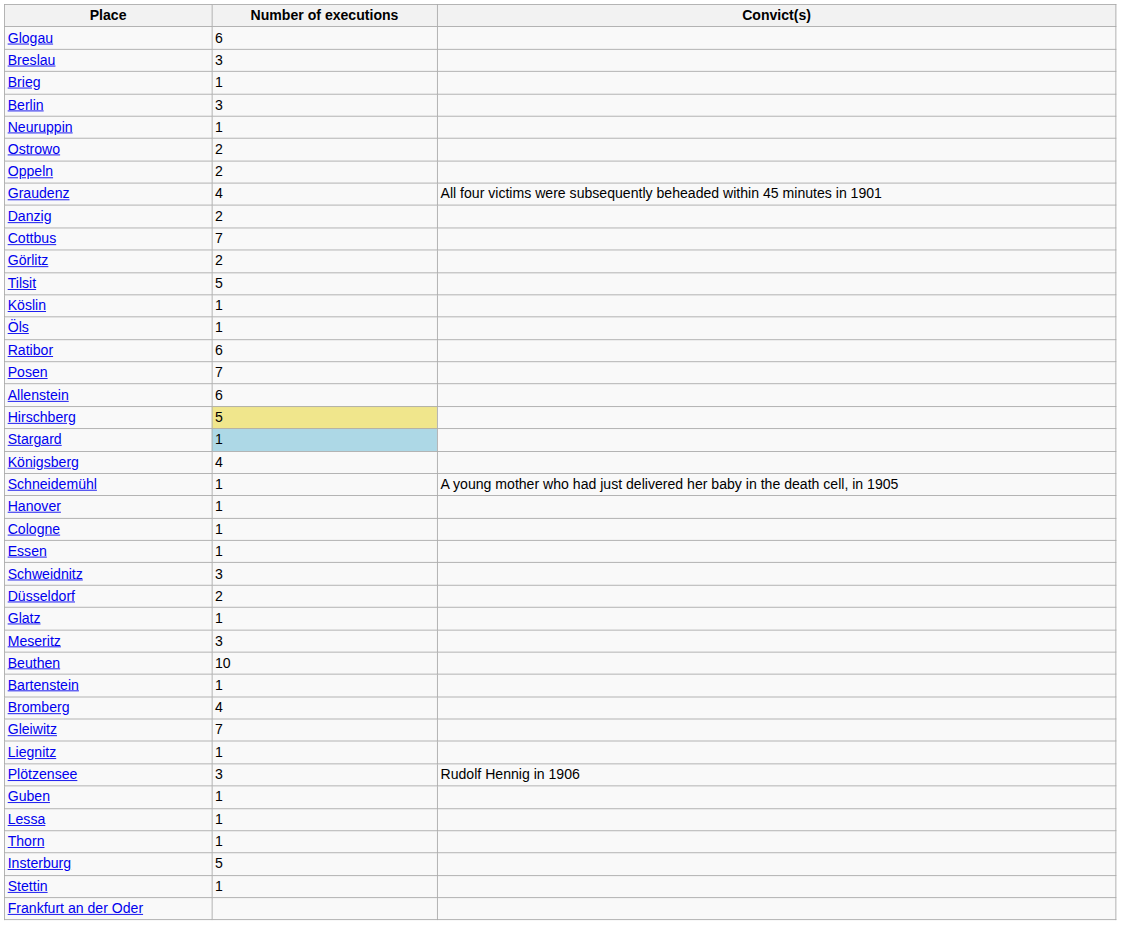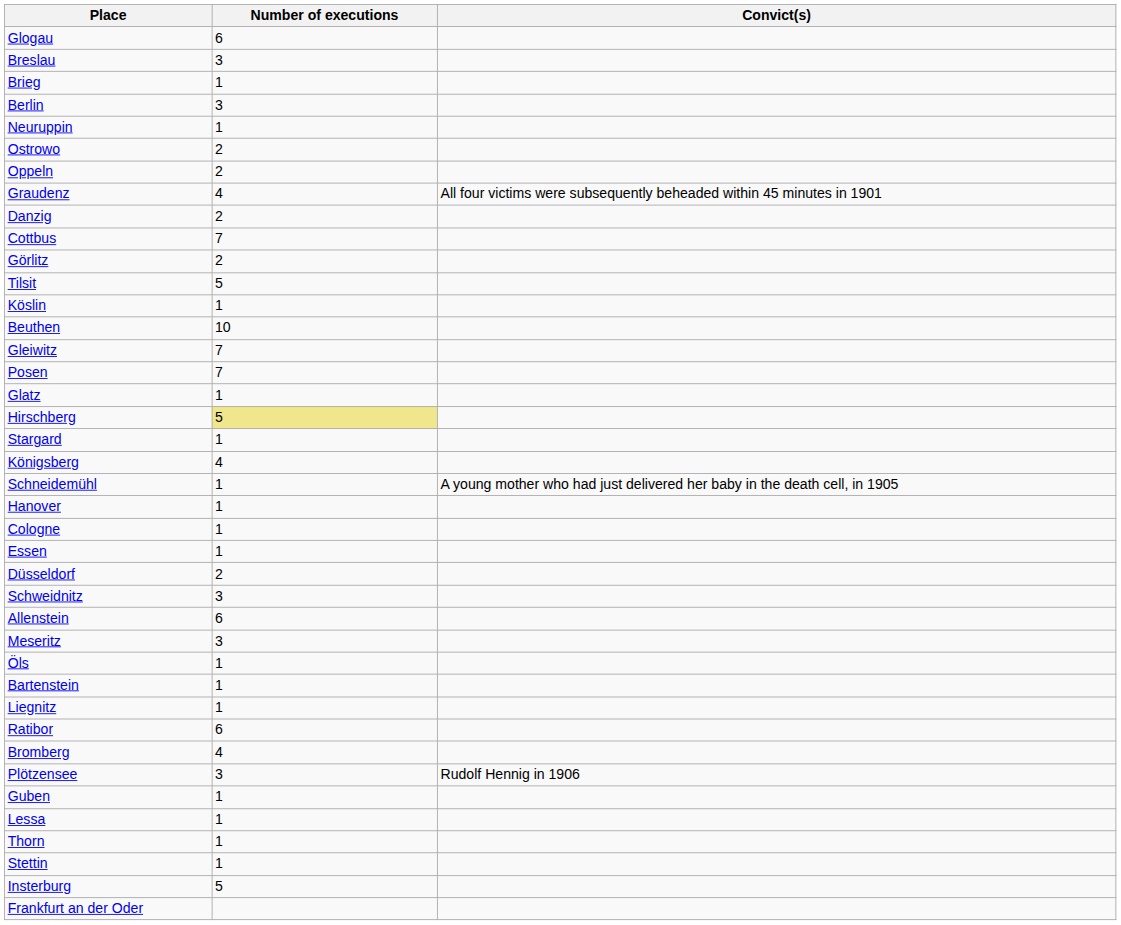 <table class="wikitable sortable" width="100%">
 <tr>
 <th class="sortable">Place</th>
 <th class="sortable">Number of executions</th>
 <th class="unsortable">Convict(s)</th>
 </tr>
 <tr>
 <td><a href='#'>Glogau</a></td>
 <td>6</td>
 <td></td>
 </tr>
 <tr>
 <td><a href='#'>Breslau</a></td>
 <td>3</td>
 <td></td>
 </tr>
 <tr>
 <td><a href='#'>Brieg</a></td>
 <td>1</td>
 <td></td>
 </tr>
 <tr>
 <td><a href='#'>Berlin</a></td>
 <td>3</td>
 <td></td>
 </tr>
 <tr>
 <td><a href='#'>Neuruppin</a></td>
 <td>1</td>
 <td></td>
 </tr>
 <tr>
 <td><a href='#'>Ostrowo</a></td>
 <td>2</td>
 <td></td>
 </tr>
 <tr>
 <td><a href='#'>Oppeln</a></td>
 <td>2</td>
 <td></td>
 </tr>
 <tr>
 <td><a href='#'>Graudenz</a></td>
 <td>4</td>
 <td>All four victims were subsequently beheaded within 45 minutes in 1901</td>
 </tr>
 <tr>
 <td><a href='#'>Danzig</a></td>
 <td>2</td>
 <td></td>
 </tr>
 <tr>
 <td><a href='#'>Cottbus</a></td>
 <td>7</td>
 <td></td>
 </tr>
 <tr>
 <td><a href='#'>Görlitz</a></td>
 <td>2</td>
 <td></td>
 </tr>
 <tr>
 <td><a href='#'>Tilsit</a></td>
 <td>5</td>
 <td></td>
 </tr>
 <tr>
 <td><a href='#'>Köslin</a></td>
 <td>1</td>
 <td></td>
 </tr>
 <tr>
-<td><a href='#'>Öls</a></td>
-<td>1</td>
+<td><a href='#'>Beuthen</a></td>
+<td>10</td>
 <td></td>
 </tr>
 <tr>
-<td><a href='#'>Ratibor</a></td>
-<td>6</td>
+<td><a href='#'>Gleiwitz</a></td>
+<td>7</td>
 <td></td>
 </tr>
 <tr>
 <td><a href='#'>Posen</a></td>
 <td>7</td>
 <td></td>
 </tr>
 <tr>
-<td><a href='#'>Allenstein</a></td>
-<td>6</td>
+<td><a href='#'>Glatz</a></td>
+<td>1</td>
 <td></td>
 </tr>
 <tr>
 <td><a href='#'>Hirschberg</a></td>
 <td style="background: khaki;">5</td>
 <td></td>
 </tr>
 <tr>
 <td><a href='#'>Stargard</a></td>
-<td style="background: lightblue;">1</td>
+<td>1</td>
 <td></td>
 </tr>
 <tr>
 <td><a href='#'>Königsberg</a></td>
 <td>4</td>
 <td></td>
 </tr>
 <tr>
 <td><a href='#'>Schneidemühl</a></td>
 <td>1</td>
 <td>A young mother who had just delivered her baby in the death cell, in 1905</td>
 </tr>
 <tr>
 <td><a href='#'>Hanover</a></td>
 <td>1</td>
 <td></td>
 </tr>
 <tr>
 <td><a href='#'>Cologne</a></td>
 <td>1</td>
 <td></td>
 </tr>
 <tr>
 <td><a href='#'>Essen</a></td>
 <td>1</td>
 <td></td>
 </tr>
 <tr>
+<td><a href='#'>Düsseldorf</a></td>
+<td>2</td>
+<td></td>
+</tr>
+<tr>
 <td><a href='#'>Schweidnitz</a></td>
 <td>3</td>
 <td></td>
 </tr>
 <tr>
-<td><a href='#'>Düsseldorf</a></td>
-<td>2</td>
-<td></td>
-</tr>
-<tr>
-<td><a href='#'>Glatz</a></td>
-<td>1</td>
+<td><a href='#'>Allenstein</a></td>
+<td>6</td>
 <td></td>
 </tr>
 <tr>
 <td><a href='#'>Meseritz</a></td>
 <td>3</td>
 <td></td>
 </tr>
 <tr>
-<td><a href='#'>Beuthen</a></td>
-<td>10</td>
+<td><a href='#'>Öls</a></td>
+<td>1</td>
 <td></td>
 </tr>
 <tr>
 <td><a href='#'>Bartenstein</a></td>
 <td>1</td>
 <td></td>
 </tr>
 <tr>
-<td><a href='#'>Bromberg</a></td>
-<td>4</td>
+<td><a href='#'>Liegnitz</a></td>
+<td>1</td>
 <td></td>
 </tr>
 <tr>
-<td><a href='#'>Gleiwitz</a></td>
-<td>7</td>
+<td><a href='#'>Ratibor</a></td>
+<td>6</td>
 <td></td>
 </tr>
 <tr>
-<td><a href='#'>Liegnitz</a></td>
-<td>1</td>
+<td><a href='#'>Bromberg</a></td>
+<td>4</td>
 <td></td>
 </tr>
 <tr>
 <td><a href='#'>Plötzensee</a></td>
 <td>3</td>
 <td>Rudolf Hennig in 1906</td>
 </tr>
 <tr>
 <td><a href='#'>Guben</a></td>
 <td>1</td>
 <td></td>
 </tr>
 <tr>
 <td><a href='#'>Lessa</a></td>
 <td>1</td>
 <td></td>
 </tr>
 <tr>
 <td><a href='#'>Thorn</a></td>
 <td>1</td>
 <td></td>
 </tr>
 <tr>
-<td><a href='#'>Insterburg</a></td>
-<td>5</td>
+<td><a href='#'>Stettin</a></td>
+<td>1</td>
 <td></td>
 </tr>
 <tr>
-<td><a href='#'>Stettin</a></td>
-<td>1</td>
+<td><a href='#'>Insterburg</a></td>
+<td>5</td>
 <td></td>
 </tr>
 <tr>
 <td><a href='#'>Frankfurt an der Oder</a></td>
 <td></td>
 <td></td>
 </tr>
 </table>
